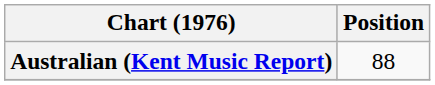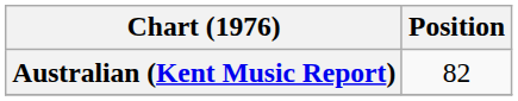 <table class="wikitable sortable plainrowheaders">
 <tr>
 <th scope="col">Chart (1976)</th>
 <th scope="col">Position</th>
 </tr>
 <tr>
 <th scope="row">Australian (<a href='#'>Kent Music Report</a>)</th>
-<td style="text-align:center;">88</td>
+<td style="text-align:center;">82</td>
 </tr>
 <tr>
 </tr>
 </table>
